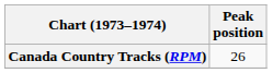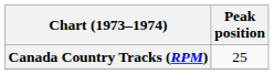 <table class="wikitable sortable plainrowheaders" style="text-align:center">
 <tr>
 <th scope="col">Chart (1973–1974)</th>
 <th scope="col">Peak<br>position</th>
 </tr>
 <tr>
 <th scope="row">Canada Country Tracks (<em><a href='#'>RPM</a></em>)</th>
-<td align="center">26</td>
+<td align="center">25</td>
 </tr>
 <tr>
 </tr>
 </table>
